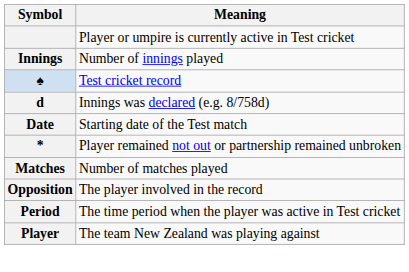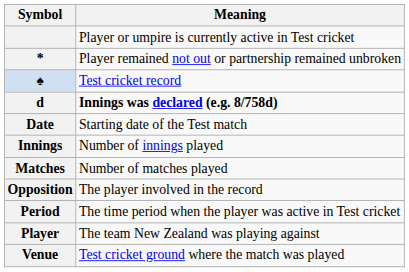 <table class="wikitable plainrowheaders">
 <tr>
 <th scope=col>Symbol</th>
 <th scope=col>Meaning</th>
 </tr>
 <tr>
 <th scope=row></th>
 <td>Player or umpire is currently active in Test cricket</td>
 </tr>
 <tr>
-<th scope=row>Innings</th>
-<td>Number of <a href='#'>innings</a> played</td>
+<th scope=row>*</th>
+<td>Player remained <a href='#'>not out</a> or partnership remained unbroken</td>
 </tr>
 <tr>
 <th scope=row style=background:#cee0f2;>♠</th>
 <td><a href='#'>Test cricket record</a></td>
 </tr>
 <tr>
 <th scope=row>d</th>
-<td>Innings was <a href='#'>declared</a> (e.g. 8/758d)</td>
+<td><strong>Innings was <a href='#'>declared</a> (e.g. 8/758d)</strong></td>
 </tr>
 <tr>
 <th scope=row>Date</th>
 <td>Starting date of the Test match</td>
 </tr>
 <tr>
-<th scope=row>*</th>
-<td>Player remained <a href='#'>not out</a> or partnership remained unbroken</td>
+<th scope=row>Innings</th>
+<td>Number of <a href='#'>innings</a> played</td>
 </tr>
 <tr>
 <th scope=row>Matches</th>
 <td>Number of matches played</td>
 </tr>
 <tr>
 <th scope=row>Opposition</th>
 <td>The player involved in the record</td>
 </tr>
 <tr>
 <th scope=row>Period</th>
 <td>The time period when the player was active in Test cricket</td>
 </tr>
 <tr>
 <th scope=row>Player</th>
 <td>The team New Zealand was playing against</td>
 </tr>
+<tr>
+<th scope=row>Venue</th>
+<td><a href='#'>Test cricket ground</a> where the match was played</td>
+</tr>
 </table>
